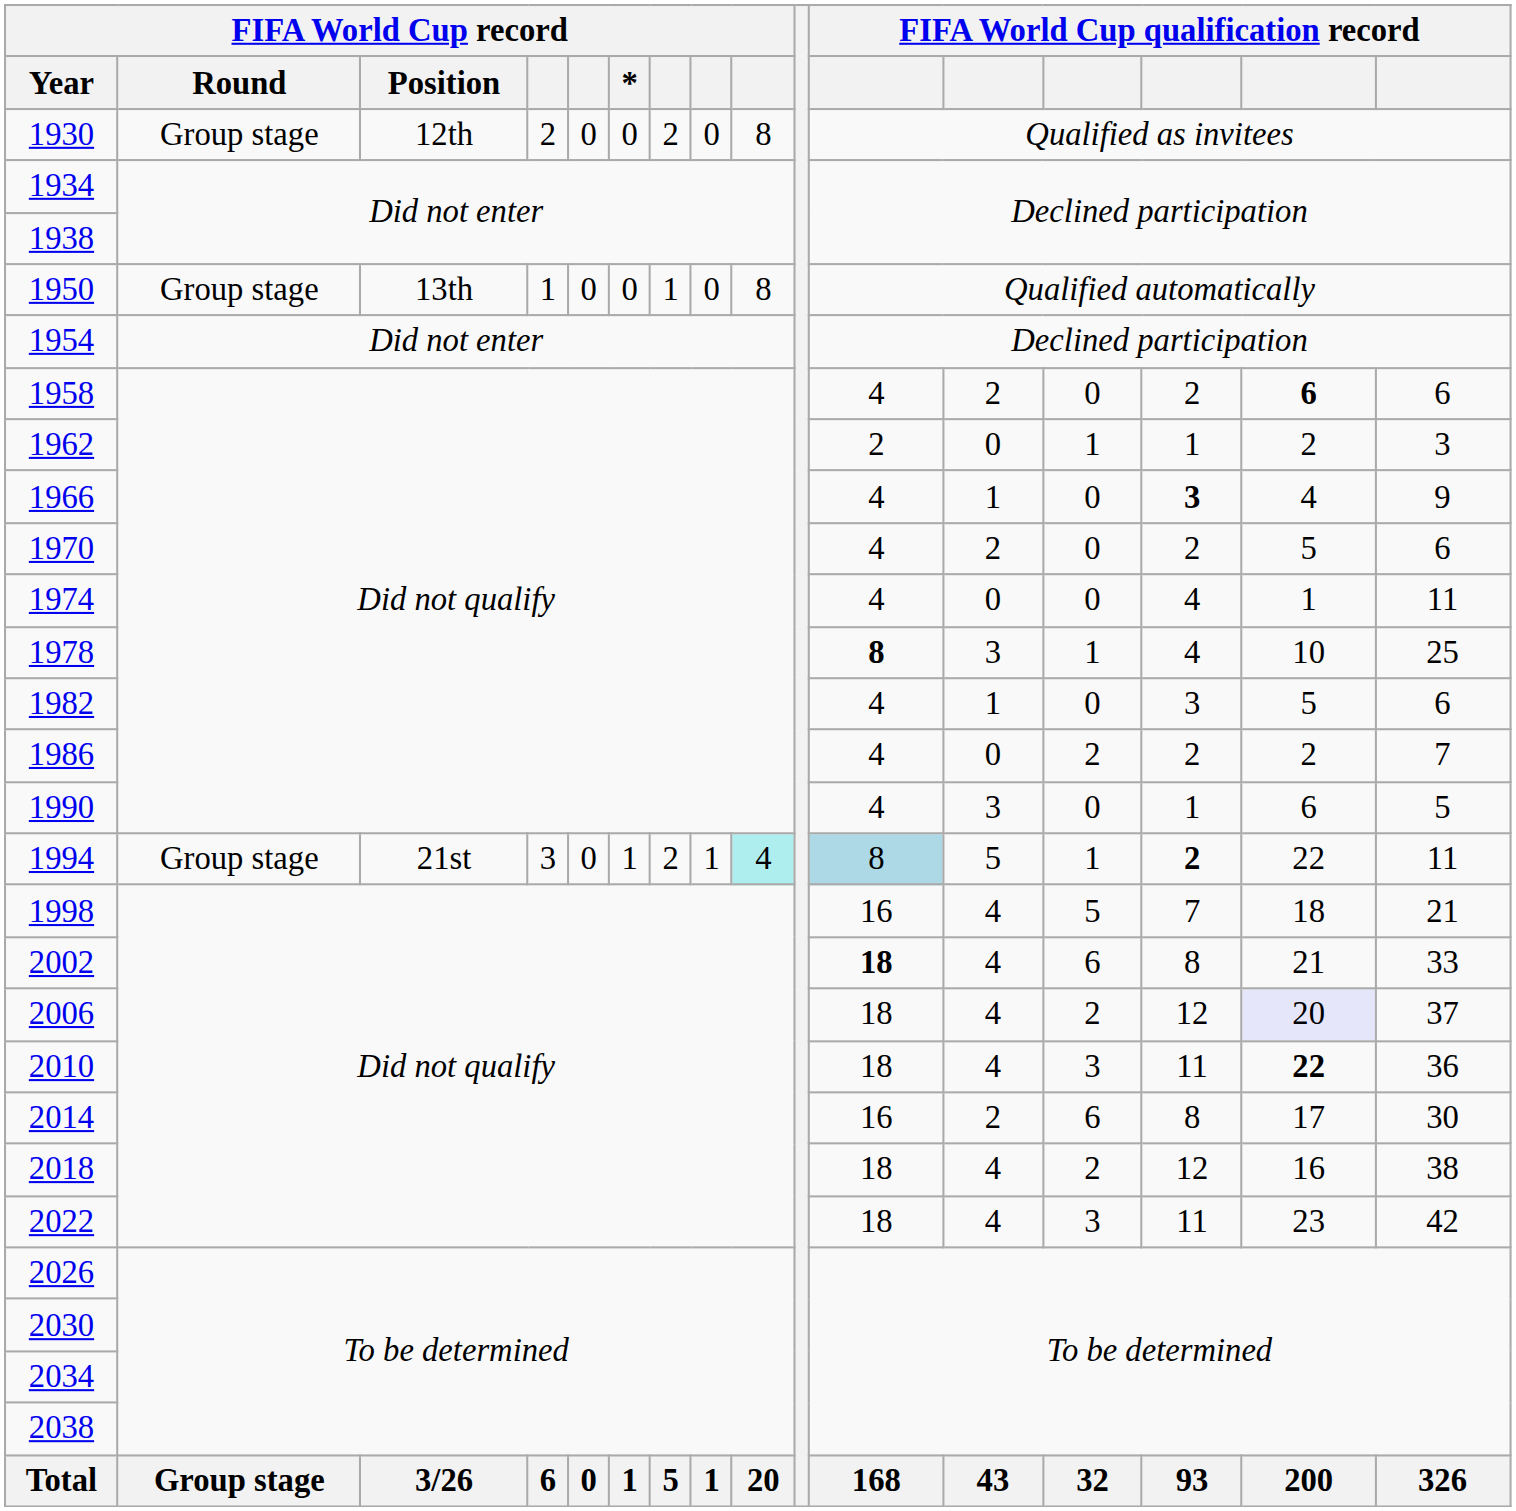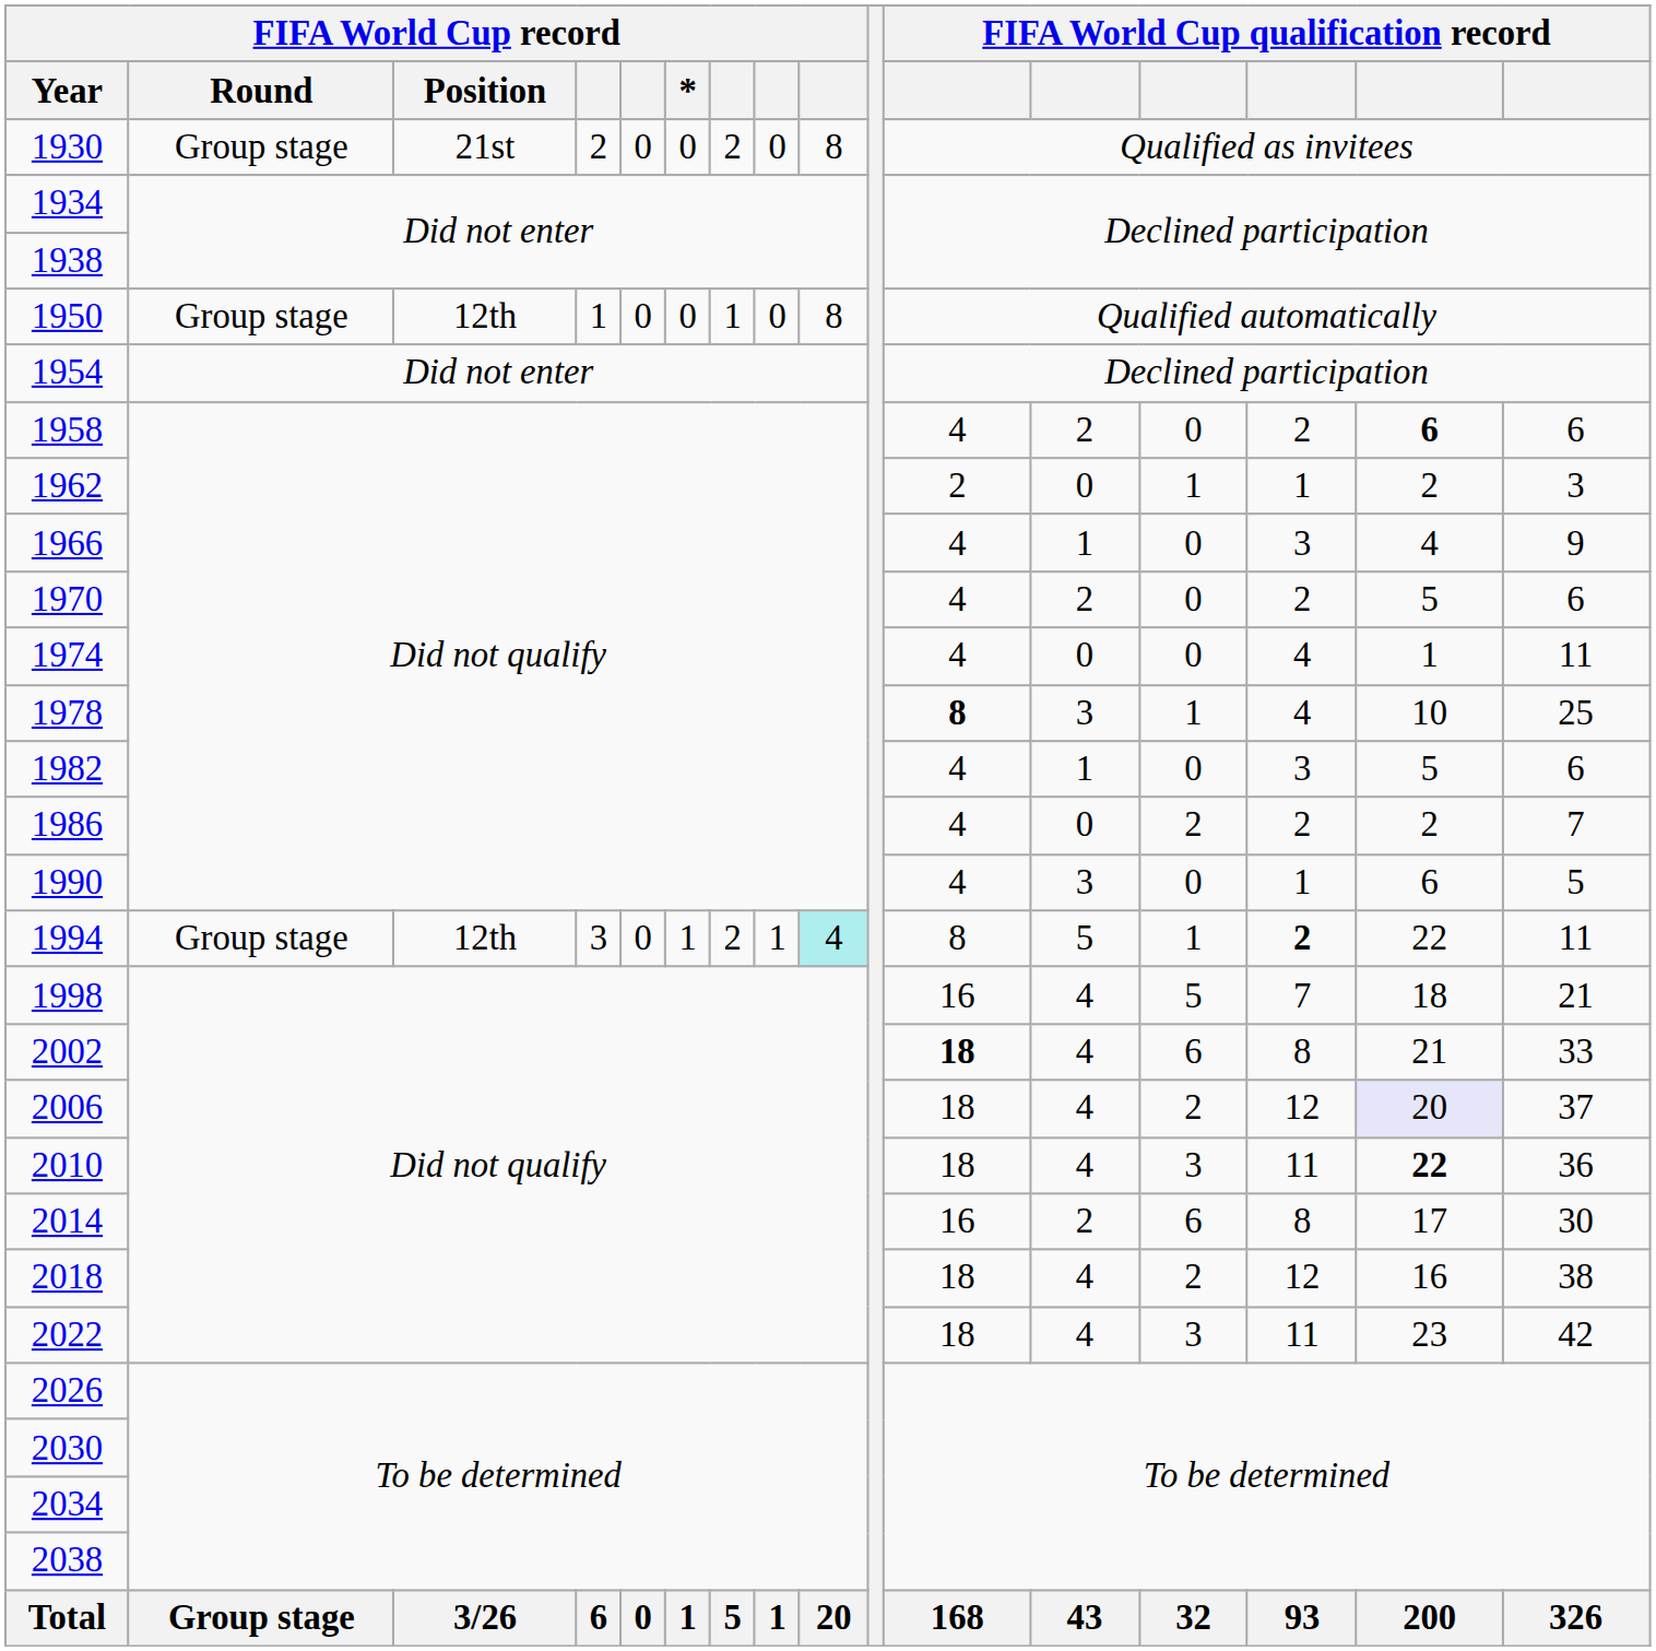 <table class="wikitable" style="text-align: center;">
 <tr>
 <th colspan=9><a href='#'>FIFA World Cup</a> record</th>
 <th width=1% rowspan=41></th>
 <th colspan=6><a href='#'>FIFA World Cup qualification</a> record</th>
 </tr>
 <tr>
 <th>Year</th>
 <th>Round</th>
 <th>Position</th>
 <th></th>
 <th></th>
 <th>*</th>
 <th></th>
 <th></th>
 <th></th>
 <th></th>
 <th></th>
 <th></th>
 <th></th>
 <th></th>
 <th></th>
 </tr>
 <tr>
 <td> <a href='#'>1930</a></td>
 <td>Group stage</td>
-<td>12th</td>
+<td>21st</td>
 <td>2</td>
 <td>0</td>
 <td>0</td>
 <td>2</td>
 <td>0</td>
 <td>8</td>
 <td colspan=6><em>Qualified as invitees</em></td>
 </tr>
 <tr>
 <td> <a href='#'>1934</a></td>
 <td colspan=8 rowspan=2><em>Did not enter</em></td>
 <td colspan=6 rowspan=2><em>Declined participation</em></td>
 </tr>
 <tr>
 <td> <a href='#'>1938</a></td>
 </tr>
 <tr>
 <td> <a href='#'>1950</a></td>
 <td>Group stage</td>
-<td>13th</td>
+<td>12th</td>
 <td>1</td>
 <td>0</td>
 <td>0</td>
 <td>1</td>
 <td>0</td>
 <td>8</td>
 <td colspan=6><em>Qualified automatically</em></td>
 </tr>
 <tr>
 <td> <a href='#'>1954</a></td>
 <td colspan=8><em>Did not enter</em></td>
 <td colspan=6><em>Declined participation</em></td>
 </tr>
 <tr>
 <td> <a href='#'>1958</a></td>
 <td colspan=8 rowspan=9><em>Did not qualify</em></td>
 <td>4</td>
 <td>2</td>
 <td>0</td>
 <td>2</td>
 <td><strong>6</strong></td>
 <td>6</td>
 </tr>
 <tr>
 <td> <a href='#'>1962</a></td>
 <td>2</td>
 <td>0</td>
 <td>1</td>
 <td>1</td>
 <td>2</td>
 <td>3</td>
 </tr>
 <tr>
 <td> <a href='#'>1966</a></td>
 <td>4</td>
 <td>1</td>
 <td>0</td>
-<td><strong>3</strong></td>
+<td>3</td>
 <td>4</td>
 <td>9</td>
 </tr>
 <tr>
 <td> <a href='#'>1970</a></td>
 <td>4</td>
 <td>2</td>
 <td>0</td>
 <td>2</td>
 <td>5</td>
 <td>6</td>
 </tr>
 <tr>
 <td> <a href='#'>1974</a></td>
 <td>4</td>
 <td>0</td>
 <td>0</td>
 <td>4</td>
 <td>1</td>
 <td>11</td>
 </tr>
 <tr>
 <td> <a href='#'>1978</a></td>
 <td><strong>8</strong></td>
 <td>3</td>
 <td>1</td>
 <td>4</td>
 <td>10</td>
 <td>25</td>
 </tr>
 <tr>
 <td> <a href='#'>1982</a></td>
 <td>4</td>
 <td>1</td>
 <td>0</td>
 <td>3</td>
 <td>5</td>
 <td>6</td>
 </tr>
 <tr>
 <td> <a href='#'>1986</a></td>
 <td>4</td>
 <td>0</td>
 <td>2</td>
 <td>2</td>
 <td>2</td>
 <td>7</td>
 </tr>
 <tr>
 <td> <a href='#'>1990</a></td>
 <td>4</td>
 <td>3</td>
 <td>0</td>
 <td>1</td>
 <td>6</td>
 <td>5</td>
 </tr>
 <tr>
 <td> <a href='#'>1994</a></td>
 <td>Group stage</td>
-<td>21st</td>
+<td>12th</td>
 <td>3</td>
 <td>0</td>
 <td>1</td>
 <td>2</td>
 <td>1</td>
 <td style="background: paleturquoise;">4</td>
-<td style="background: lightblue;">8</td>
+<td>8</td>
 <td>5</td>
 <td>1</td>
 <td><strong>2</strong></td>
 <td>22</td>
 <td>11</td>
 </tr>
 <tr>
 <td> <a href='#'>1998</a></td>
 <td colspan=8 rowspan=7><em>Did not qualify</em></td>
 <td>16</td>
 <td>4</td>
 <td>5</td>
 <td>7</td>
 <td>18</td>
 <td>21</td>
 </tr>
 <tr>
 <td>  <a href='#'>2002</a></td>
 <td><strong>18</strong></td>
 <td>4</td>
 <td>6</td>
 <td>8</td>
 <td>21</td>
 <td>33</td>
 </tr>
 <tr>
 <td> <a href='#'>2006</a></td>
 <td>18</td>
 <td>4</td>
 <td>2</td>
 <td>12</td>
 <td style="background: lavender;">20</td>
 <td>37</td>
 </tr>
 <tr>
 <td> <a href='#'>2010</a></td>
 <td>18</td>
 <td>4</td>
 <td>3</td>
 <td>11</td>
 <td><strong>22</strong></td>
 <td>36</td>
 </tr>
 <tr>
 <td> <a href='#'>2014</a></td>
 <td>16</td>
 <td>2</td>
 <td>6</td>
 <td>8</td>
 <td>17</td>
 <td>30</td>
 </tr>
 <tr>
 <td> <a href='#'>2018</a></td>
 <td>18</td>
 <td>4</td>
 <td>2</td>
 <td>12</td>
 <td>16</td>
 <td>38</td>
 </tr>
 <tr>
 <td> <a href='#'>2022</a></td>
 <td>18</td>
 <td>4</td>
 <td>3</td>
 <td>11</td>
 <td>23</td>
 <td>42</td>
 </tr>
 <tr>
 <td>   <a href='#'>2026</a></td>
 <td colspan=8 rowspan=4><em>To be determined</em></td>
 <td colspan=6 rowspan=4><em>To be determined</em></td>
 </tr>
 <tr>
 <td>   <a href='#'>2030</a></td>
 </tr>
 <tr>
 <td> <a href='#'>2034</a></td>
 </tr>
 <tr>
 <td> <a href='#'>2038</a></td>
 </tr>
 <tr>
 <th><strong>Total</strong></th>
 <th><strong>Group stage</strong></th>
 <th><strong>3/26</strong></th>
 <th><strong>6</strong></th>
 <th><strong>0</strong></th>
 <th><strong>1</strong></th>
 <th><strong>5</strong></th>
 <th><strong>1</strong></th>
 <th><strong>20</strong></th>
 <th><strong>168</strong></th>
 <th><strong>43</strong></th>
 <th><strong>32</strong></th>
 <th><strong>93</strong></th>
 <th><strong>200</strong></th>
 <th><strong>326</strong></th>
 </tr>
 </table>
